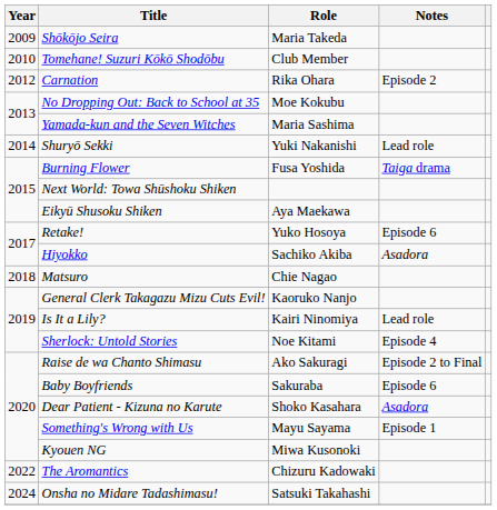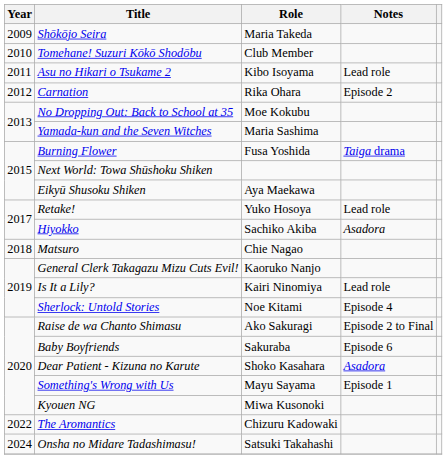 <table class="wikitable">
 <tr>
 <th>Year</th>
 <th>Title</th>
 <th>Role</th>
 <th>Notes</th>
 <th></th>
 </tr>
 <tr>
 <td>2009</td>
 <td><em><a href='#'>Shōkōjo Seira</a></em></td>
 <td>Maria Takeda</td>
 <td></td>
 <td></td>
 </tr>
 <tr>
 <td>2010</td>
 <td><em><a href='#'>Tomehane! Suzuri Kōkō Shodōbu</a></em></td>
 <td>Club Member</td>
 <td></td>
 <td></td>
 </tr>
 <tr>
+<td>2011</td>
+<td><em><a href='#'>Asu no Hikari o Tsukame 2</a></em></td>
+<td>Kibo Isoyama</td>
+<td>Lead role</td>
+<td></td>
+</tr>
+<tr>
 <td>2012</td>
 <td><em><a href='#'>Carnation</a></em></td>
 <td>Rika Ohara</td>
 <td>Episode 2</td>
 <td></td>
 </tr>
 <tr>
 <td rowspan="2">2013</td>
 <td><em><a href='#'>No Dropping Out: Back to School at 35</a></em></td>
 <td>Moe Kokubu</td>
 <td></td>
 <td></td>
 </tr>
 <tr>
 <td><em><a href='#'>Yamada-kun and the Seven Witches</a></em></td>
 <td>Maria Sashima</td>
 <td></td>
-<td></td>
-</tr>
-<tr>
-<td>2014</td>
-<td><em>Shuryō Sekki</em></td>
-<td>Yuki Nakanishi</td>
-<td>Lead role</td>
 <td></td>
 </tr>
 <tr>
 <td rowspan="3">2015</td>
 <td><em><a href='#'>Burning Flower</a></em></td>
 <td>Fusa Yoshida</td>
 <td><a href='#'> <em>Taiga</em> drama</a></td>
 <td></td>
 </tr>
 <tr>
 <td><em>Next World: Towa Shūshoku Shiken</em></td>
 <td></td>
 <td></td>
 <td></td>
 </tr>
 <tr>
 <td><em>Eikyū Shusoku Shiken</em></td>
 <td>Aya Maekawa</td>
 <td></td>
 <td></td>
 </tr>
 <tr>
 <td rowspan="2">2017</td>
 <td><em>Retake!</em></td>
 <td>Yuko Hosoya</td>
-<td>Episode 6</td>
+<td>Lead role</td>
 <td></td>
 </tr>
 <tr>
 <td><em><a href='#'>Hiyokko</a></em></td>
 <td>Sachiko Akiba</td>
 <td><em>Asadora</em></td>
 <td></td>
 </tr>
 <tr>
 <td>2018</td>
 <td><em>Matsuro</em></td>
 <td>Chie Nagao</td>
 <td></td>
 <td></td>
 </tr>
 <tr>
 <td rowspan="3">2019</td>
 <td><em>General Clerk Takagazu Mizu Cuts Evil!</em></td>
 <td>Kaoruko Nanjo</td>
 <td></td>
 <td></td>
 </tr>
 <tr>
 <td><em>Is It a Lily?</em></td>
 <td>Kairi Ninomiya</td>
 <td>Lead role</td>
 <td></td>
 </tr>
 <tr>
 <td><em><a href='#'>Sherlock: Untold Stories</a></em></td>
 <td>Noe Kitami</td>
 <td>Episode 4</td>
 <td></td>
 </tr>
 <tr>
 <td rowspan="5">2020</td>
 <td><em>Raise de wa Chanto Shimasu</em></td>
 <td>Ako Sakuragi</td>
 <td>Episode 2 to Final</td>
 <td></td>
 </tr>
 <tr>
 <td><em>Baby Boyfriends</em></td>
 <td>Sakuraba</td>
 <td>Episode 6</td>
 <td></td>
 </tr>
 <tr>
 <td><em>Dear Patient - Kizuna no Karute</em></td>
 <td>Shoko Kasahara</td>
 <td><em><a href='#'>Asadora</a></em></td>
 <td></td>
 </tr>
 <tr>
 <td><em><a href='#'>Something's Wrong with Us</a></em></td>
 <td>Mayu Sayama</td>
 <td>Episode 1</td>
 <td></td>
 </tr>
 <tr>
 <td><em>Kyouen NG</em></td>
 <td>Miwa Kusonoki</td>
 <td></td>
 <td></td>
 </tr>
 <tr>
 <td>2022</td>
 <td><em><a href='#'>The Aromantics</a></em></td>
 <td>Chizuru Kadowaki</td>
 <td></td>
 <td></td>
 </tr>
 <tr>
 <td>2024</td>
 <td><em>Onsha no Midare Tadashimasu!</em></td>
 <td>Satsuki Takahashi</td>
 <td></td>
 <td></td>
 </tr>
 <tr>
 </tr>
 </table>
